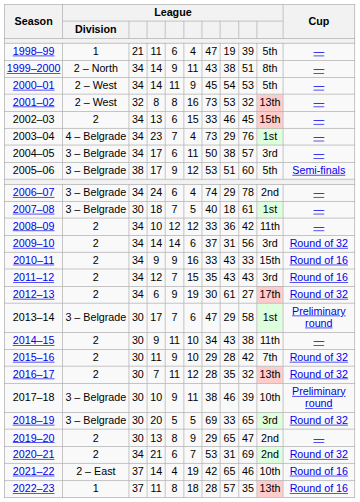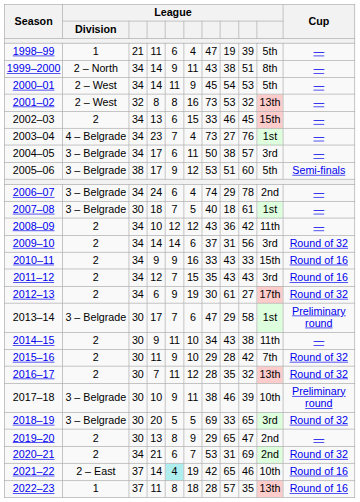 <table class="wikitable sortable" style="text-align:center">
 <tr>
 <th rowspan="2">Season</th>
 <th colspan="9">League</th>
 <th rowspan="2" width="100">Cup</th>
 </tr>
 <tr>
 <th>Division</th>
 <th width="20"></th>
 <th width="20"></th>
 <th width="20"></th>
 <th width="20"></th>
 <th width="20"></th>
 <th width="20"></th>
 <th width="20"></th>
 <th width="20"></th>
 </tr>
 <tr>
 <th colspan="11"></th>
 </tr>
 <tr>
 <td><a href='#'>1998–99</a></td>
 <td>1</td>
 <td>21</td>
 <td>11</td>
 <td>6</td>
 <td>4</td>
 <td>47</td>
 <td>19</td>
 <td>39</td>
 <td>5th</td>
 <td><a href='#'>—</a></td>
 </tr>
 <tr>
 <td><a href='#'>1999–2000</a></td>
 <td>2 – North</td>
 <td>34</td>
 <td>14</td>
 <td>9</td>
 <td>11</td>
 <td>43</td>
 <td>38</td>
 <td>51</td>
 <td>8th</td>
 <td><a href='#'>—</a></td>
 </tr>
 <tr>
 <td><a href='#'>2000–01</a></td>
 <td>2 – West</td>
 <td>34</td>
 <td>14</td>
 <td>11</td>
 <td>9</td>
 <td>45</td>
 <td>54</td>
 <td>53</td>
 <td>5th</td>
 <td><a href='#'>—</a></td>
 </tr>
 <tr>
 <td><a href='#'>2001–02</a></td>
 <td>2 – West</td>
 <td>32</td>
 <td>8</td>
 <td>8</td>
 <td>16</td>
 <td>73</td>
 <td>53</td>
 <td>32</td>
 <td style="background-color:#FCC">13th</td>
 <td><a href='#'>—</a></td>
 </tr>
 <tr>
 <td>2002–03</td>
 <td>2</td>
 <td>34</td>
 <td>13</td>
 <td>6</td>
 <td>15</td>
 <td>33</td>
 <td>46</td>
 <td>45</td>
 <td style="background-color:#FCC">15th</td>
 <td><a href='#'>—</a></td>
 </tr>
 <tr>
 <td>2003–04</td>
 <td>4 – Belgrade</td>
 <td>34</td>
 <td>23</td>
 <td>7</td>
 <td>4</td>
 <td>73</td>
-<td>29</td>
+<td>27</td>
 <td>76</td>
 <td style="background-color:#DFD">1st</td>
 <td><a href='#'>—</a></td>
 </tr>
 <tr>
 <td>2004–05</td>
 <td>3 – Belgrade</td>
 <td>34</td>
 <td>17</td>
 <td>6</td>
 <td>11</td>
 <td>50</td>
 <td>38</td>
 <td>57</td>
 <td>3rd</td>
 <td><a href='#'>—</a></td>
 </tr>
 <tr>
 <td>2005–06</td>
 <td>3 – Belgrade</td>
 <td>38</td>
 <td>17</td>
 <td>9</td>
 <td>12</td>
 <td>53</td>
 <td>51</td>
 <td>60</td>
 <td>5th</td>
 <td><a href='#'>Semi-finals</a></td>
 </tr>
 <tr>
 <th colspan="11"></th>
 </tr>
 <tr>
 <td><a href='#'>2006–07</a></td>
 <td>3 – Belgrade</td>
 <td>34</td>
 <td>24</td>
 <td>6</td>
 <td>4</td>
 <td>74</td>
 <td>29</td>
 <td>78</td>
 <td>2nd</td>
 <td><a href='#'>—</a></td>
 </tr>
 <tr>
 <td><a href='#'>2007–08</a></td>
 <td>3 – Belgrade</td>
 <td>30</td>
 <td>18</td>
 <td>7</td>
 <td>5</td>
 <td>40</td>
 <td>18</td>
 <td>61</td>
 <td style="background-color:#DFD">1st</td>
 <td><a href='#'>—</a></td>
 </tr>
 <tr>
 <td><a href='#'>2008–09</a></td>
 <td>2</td>
 <td>34</td>
 <td>10</td>
 <td>12</td>
 <td>12</td>
-<td>33</td>
+<td>43</td>
 <td>36</td>
 <td>42</td>
 <td>11th</td>
 <td><a href='#'>—</a></td>
 </tr>
 <tr>
 <td><a href='#'>2009–10</a></td>
 <td>2</td>
 <td>34</td>
 <td>14</td>
 <td>14</td>
 <td>6</td>
 <td>37</td>
 <td>31</td>
 <td>56</td>
 <td>3rd</td>
 <td><a href='#'>Round of 32</a></td>
 </tr>
 <tr>
 <td><a href='#'>2010–11</a></td>
 <td>2</td>
 <td>34</td>
 <td>9</td>
 <td>9</td>
 <td>16</td>
 <td>33</td>
 <td>43</td>
 <td>33</td>
 <td>15th</td>
 <td><a href='#'>Round of 16</a></td>
 </tr>
 <tr>
 <td><a href='#'>2011–12</a></td>
 <td>2</td>
 <td>34</td>
 <td>12</td>
 <td>7</td>
 <td>15</td>
 <td>35</td>
 <td>43</td>
 <td>43</td>
 <td>3rd</td>
 <td><a href='#'>Round of 16</a></td>
 </tr>
 <tr>
 <td><a href='#'>2012–13</a></td>
 <td>2</td>
 <td>34</td>
 <td>6</td>
 <td>9</td>
 <td>19</td>
 <td>30</td>
 <td>61</td>
 <td>27</td>
 <td style="background-color:#FCC">17th</td>
 <td><a href='#'>Round of 32</a></td>
 </tr>
 <tr>
 <td>2013–14</td>
 <td>3 – Belgrade</td>
 <td>30</td>
 <td>17</td>
 <td>7</td>
 <td>6</td>
 <td>47</td>
 <td>29</td>
 <td>58</td>
 <td style="background-color:#DFD">1st</td>
 <td><a href='#'>Preliminary round</a></td>
 </tr>
 <tr>
 <td><a href='#'>2014–15</a></td>
 <td>2</td>
 <td>30</td>
 <td>9</td>
 <td>11</td>
 <td>10</td>
 <td>34</td>
 <td>43</td>
 <td>38</td>
 <td>11th</td>
 <td><a href='#'>—</a></td>
 </tr>
 <tr>
 <td><a href='#'>2015–16</a></td>
 <td>2</td>
 <td>30</td>
 <td>11</td>
 <td>9</td>
 <td>10</td>
 <td>29</td>
 <td>28</td>
 <td>42</td>
 <td>7th</td>
 <td><a href='#'>Round of 32</a></td>
 </tr>
 <tr>
 <td><a href='#'>2016–17</a></td>
 <td>2</td>
 <td>30</td>
 <td>7</td>
 <td>11</td>
 <td>12</td>
 <td>28</td>
 <td>35</td>
 <td>32</td>
 <td style="background-color:#FCC">13th</td>
 <td><a href='#'>Round of 32</a></td>
 </tr>
 <tr>
 <td>2017–18</td>
 <td>3 – Belgrade</td>
 <td>30</td>
 <td>10</td>
 <td>9</td>
 <td>11</td>
 <td>38</td>
 <td>46</td>
 <td>39</td>
 <td>10th</td>
 <td><a href='#'>Preliminary round</a></td>
 </tr>
 <tr>
 <td><a href='#'>2018–19</a></td>
 <td>3 – Belgrade</td>
 <td>30</td>
 <td>20</td>
 <td>5</td>
 <td>5</td>
 <td>69</td>
 <td>33</td>
 <td>65</td>
 <td style="background-color:#DFD">3rd</td>
 <td><a href='#'>Round of 32</a></td>
 </tr>
 <tr>
 <td><a href='#'>2019–20</a></td>
 <td>2</td>
 <td>30</td>
 <td>13</td>
 <td>8</td>
 <td>9</td>
 <td>29</td>
 <td>65</td>
 <td>47</td>
 <td>2nd</td>
 <td><a href='#'>—</a></td>
 </tr>
 <tr>
 <td><a href='#'>2020–21</a></td>
 <td>2</td>
 <td>34</td>
 <td>21</td>
 <td>6</td>
 <td>7</td>
 <td>53</td>
 <td>31</td>
 <td>69</td>
 <td style="background-color:#DFD">2nd</td>
 <td><a href='#'>Round of 32</a></td>
 </tr>
 <tr>
 <td><a href='#'>2021–22</a></td>
 <td>2 – East</td>
 <td>37</td>
 <td>14</td>
-<td>4</td>
+<td style="background: paleturquoise;">4</td>
 <td>19</td>
 <td>42</td>
 <td>65</td>
 <td>46</td>
 <td>10th</td>
 <td><a href='#'>Round of 16</a></td>
 </tr>
 <tr>
 <td><a href='#'>2022–23</a></td>
 <td>1</td>
 <td>37</td>
 <td>11</td>
 <td>8</td>
 <td>18</td>
 <td>28</td>
 <td>57</td>
 <td>35</td>
 <td style="background-color:#FCC">13th</td>
 <td><a href='#'>Round of 16</a></td>
 </tr>
 </table>
